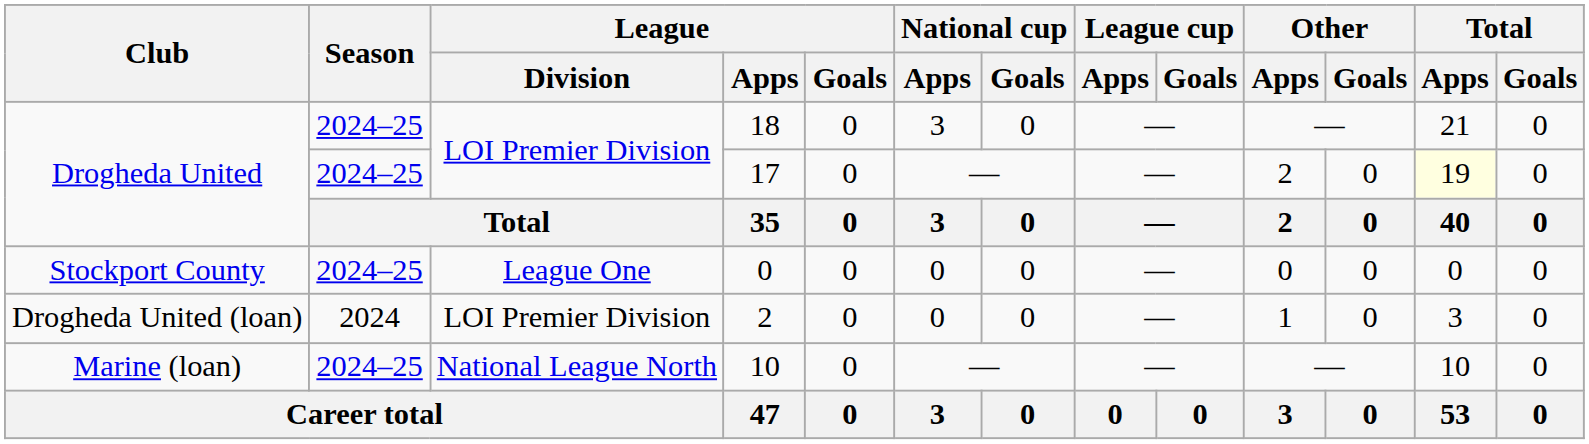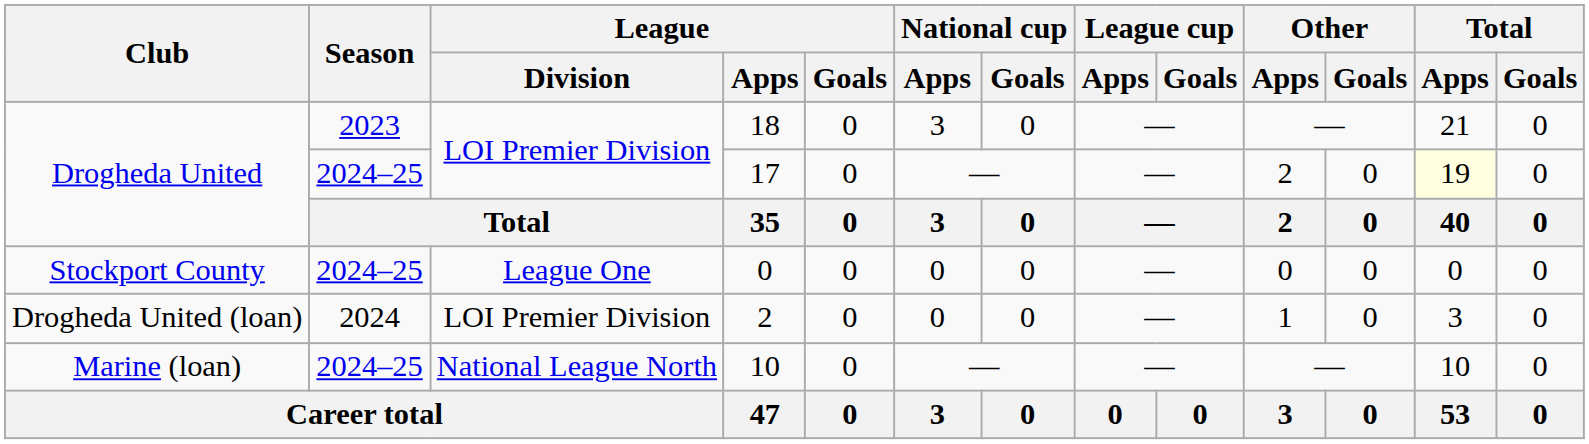 <table class="wikitable" style="text-align: center">
 <tr>
 <th rowspan="2">Club</th>
 <th rowspan="2">Season</th>
 <th colspan="3">League</th>
 <th colspan="2">National cup</th>
 <th colspan="2">League cup</th>
 <th colspan="2">Other</th>
 <th colspan="2">Total</th>
 </tr>
 <tr>
 <th>Division</th>
 <th>Apps</th>
 <th>Goals</th>
 <th>Apps</th>
 <th>Goals</th>
 <th>Apps</th>
 <th>Goals</th>
 <th>Apps</th>
 <th>Goals</th>
 <th>Apps</th>
 <th>Goals</th>
 </tr>
 <tr>
 <td rowspan="3"><a href='#'>Drogheda United</a></td>
-<td><a href='#'>2024–25</a></td>
+<td><a href='#'>2023</a></td>
 <td rowspan="2"><a href='#'>LOI Premier Division</a></td>
 <td>18</td>
 <td>0</td>
 <td>3</td>
 <td>0</td>
 <td colspan=2>—</td>
 <td colspan=2>—</td>
 <td>21</td>
 <td>0</td>
 </tr>
 <tr>
 <td><a href='#'>2024–25</a></td>
 <td>17</td>
 <td>0</td>
 <td colspan=2>—</td>
 <td colspan=2>—</td>
 <td>2</td>
 <td>0</td>
 <td style="background: lightyellow;">19</td>
 <td>0</td>
 </tr>
 <tr>
 <th colspan="2">Total</th>
 <th>35</th>
 <th>0</th>
 <th>3</th>
 <th>0</th>
 <th colspan=2>—</th>
 <th>2</th>
 <th>0</th>
 <th>40</th>
 <th>0</th>
 </tr>
 <tr>
 <td><a href='#'>Stockport County</a></td>
 <td><a href='#'>2024–25</a></td>
 <td><a href='#'>League One</a></td>
 <td>0</td>
 <td>0</td>
 <td>0</td>
 <td>0</td>
 <td colspan=2>—</td>
 <td>0</td>
 <td>0</td>
 <td>0</td>
 <td>0</td>
 </tr>
 <tr>
 <td>Drogheda United (loan)</td>
 <td>2024</td>
 <td>LOI Premier Division</td>
 <td>2</td>
 <td>0</td>
 <td>0</td>
 <td>0</td>
 <td colspan=2>—</td>
 <td>1</td>
 <td>0</td>
 <td>3</td>
 <td>0</td>
 </tr>
 <tr>
 <td><a href='#'>Marine</a> (loan)</td>
 <td><a href='#'>2024–25</a></td>
 <td><a href='#'>National League North</a></td>
 <td>10</td>
 <td>0</td>
 <td colspan=2>—</td>
 <td colspan=2>—</td>
 <td colspan=2>—</td>
 <td>10</td>
 <td>0</td>
 </tr>
 <tr>
 <th colspan="3">Career total</th>
 <th>47</th>
 <th>0</th>
 <th>3</th>
 <th>0</th>
 <th>0</th>
 <th>0</th>
 <th>3</th>
 <th>0</th>
 <th>53</th>
 <th>0</th>
 </tr>
 </table>
